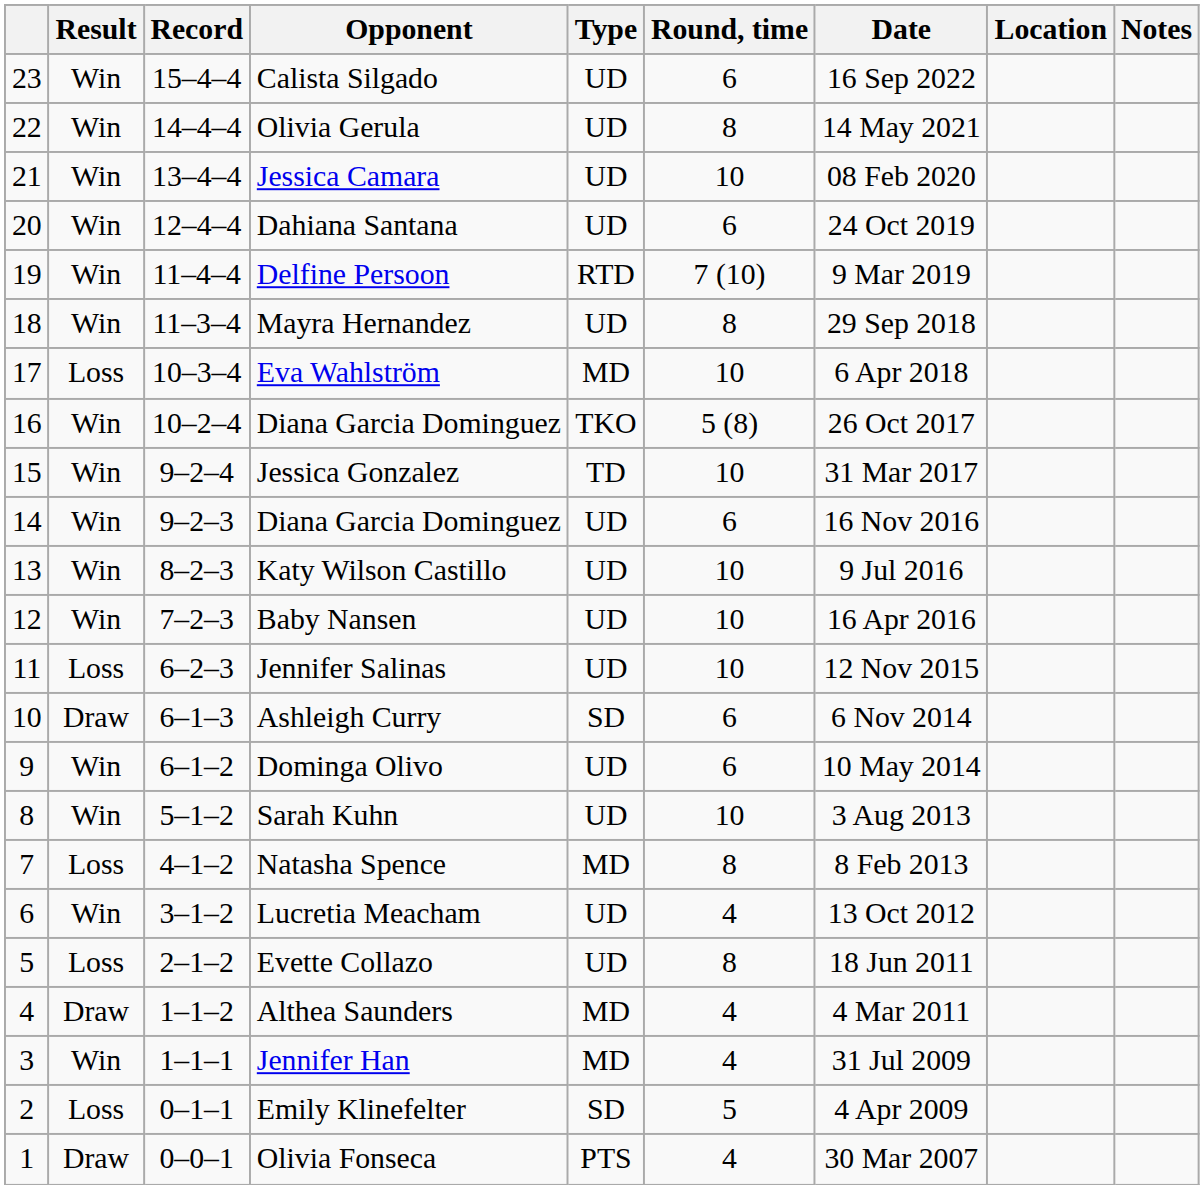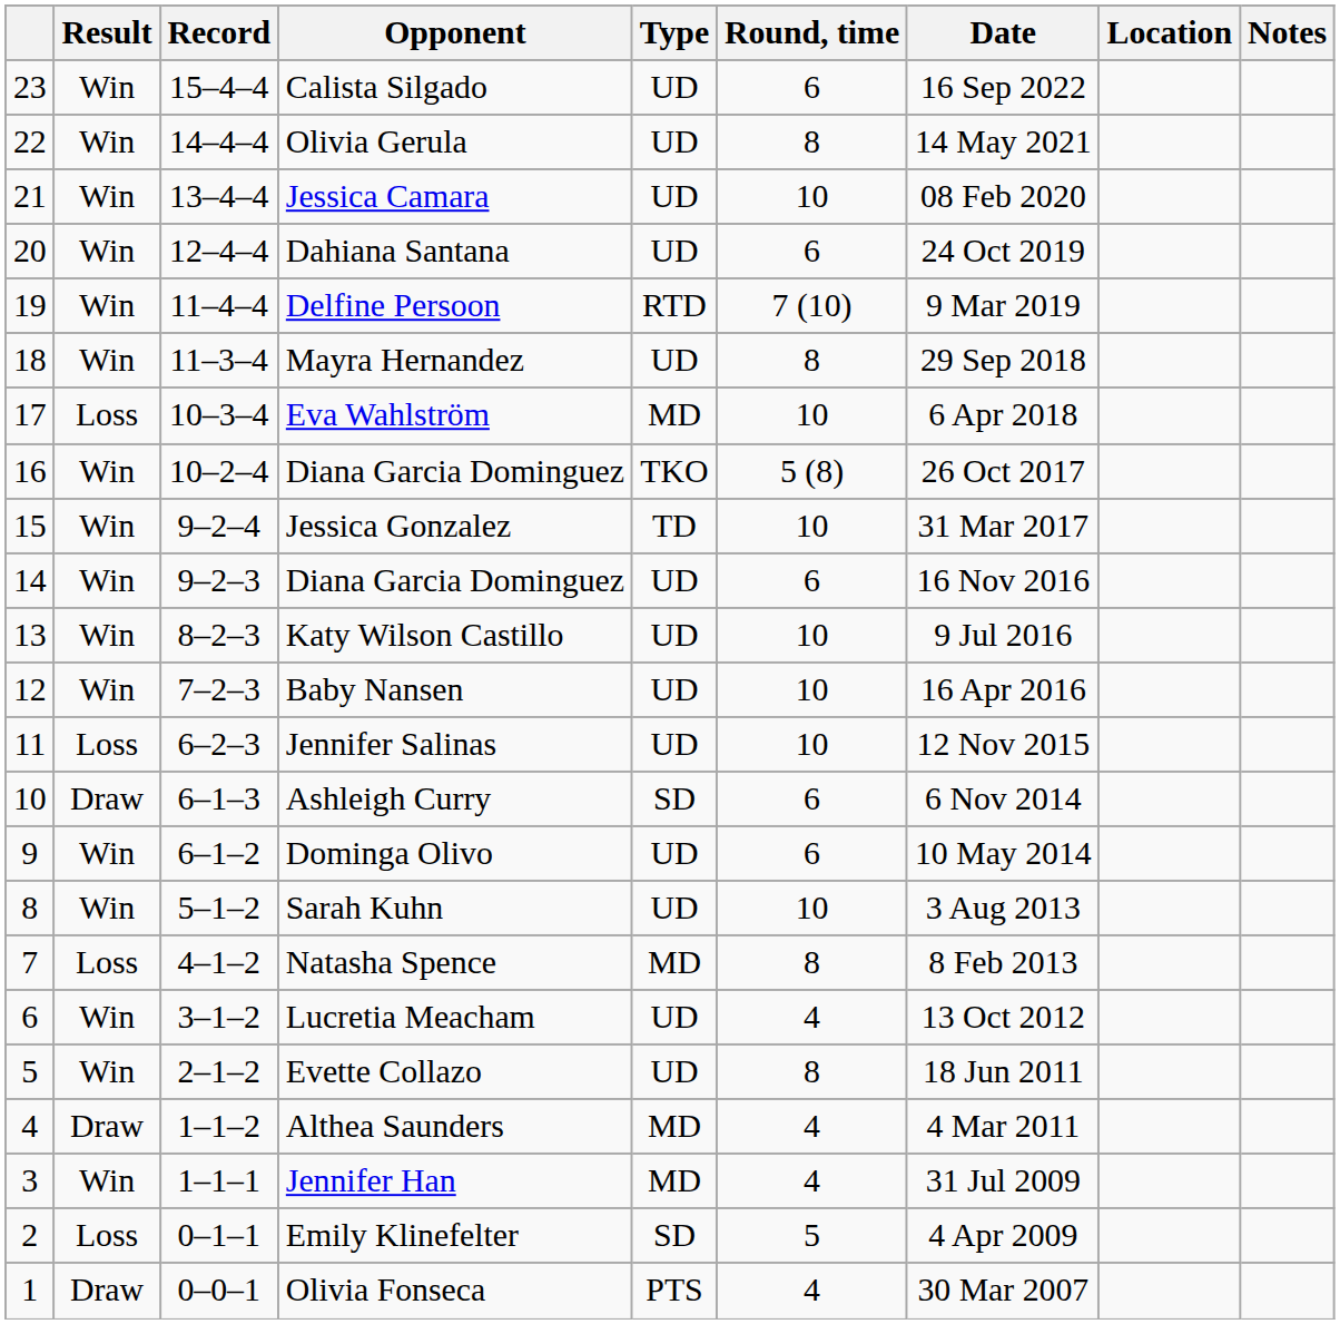 <table class="wikitable" style="text-align:center; font-size:95%">
 <tr>
 <th></th>
 <th>Result</th>
 <th>Record</th>
 <th>Opponent</th>
 <th>Type</th>
 <th>Round, time</th>
 <th>Date</th>
 <th>Location</th>
 <th>Notes</th>
 </tr>
 <tr>
 <td>23</td>
 <td>Win</td>
 <td>15–4–4</td>
 <td align=left> Calista Silgado</td>
 <td>UD</td>
 <td>6</td>
 <td>16 Sep 2022</td>
 <td align=left></td>
 <td></td>
 </tr>
 <tr>
 <td>22</td>
 <td>Win</td>
 <td>14–4–4</td>
 <td align=left> Olivia Gerula</td>
 <td>UD</td>
 <td>8</td>
 <td>14 May 2021</td>
 <td align=left></td>
 <td></td>
 </tr>
 <tr>
 <td>21</td>
 <td>Win</td>
 <td>13–4–4</td>
 <td align=left> <a href='#'>Jessica Camara</a></td>
 <td>UD</td>
 <td>10</td>
 <td>08 Feb 2020</td>
 <td align=left></td>
 <td></td>
 </tr>
 <tr>
 <td>20</td>
 <td>Win</td>
 <td>12–4–4</td>
 <td align=left> Dahiana Santana</td>
 <td>UD</td>
 <td>6</td>
 <td>24 Oct 2019</td>
 <td align=left></td>
 <td></td>
 </tr>
 <tr>
 <td>19</td>
 <td>Win</td>
 <td>11–4–4</td>
 <td align=left> <a href='#'>Delfine Persoon</a></td>
 <td>RTD</td>
 <td>7 (10)</td>
 <td>9 Mar 2019</td>
 <td align=left></td>
 <td align=left></td>
 </tr>
 <tr>
 <td>18</td>
 <td>Win</td>
 <td>11–3–4</td>
 <td style="text-align:left;"> Mayra Hernandez</td>
 <td>UD</td>
 <td>8</td>
 <td>29 Sep 2018</td>
 <td style="text-align:left;"> </td>
 <td></td>
 </tr>
 <tr>
 <td>17</td>
 <td>Loss</td>
 <td>10–3–4</td>
 <td style="text-align:left;"> <a href='#'>Eva Wahlström</a></td>
 <td>MD</td>
 <td>10</td>
 <td>6 Apr 2018</td>
 <td style="text-align:left;"> </td>
 <td style="text-align:left;"></td>
 </tr>
 <tr>
 <td>16</td>
 <td>Win</td>
 <td>10–2–4</td>
 <td style="text-align:left;"> Diana Garcia Dominguez</td>
 <td>TKO</td>
 <td>5 (8)</td>
 <td>26 Oct 2017</td>
 <td style="text-align:left;"> </td>
 <td></td>
 </tr>
 <tr>
 <td>15</td>
 <td>Win</td>
 <td>9–2–4</td>
 <td style="text-align:left;"> Jessica Gonzalez</td>
 <td>TD</td>
 <td>10</td>
 <td>31 Mar 2017</td>
 <td style="text-align:left;"> </td>
 <td style="text-align:left;"></td>
 </tr>
 <tr>
 <td>14</td>
 <td>Win</td>
 <td>9–2–3</td>
 <td style="text-align:left;"> Diana Garcia Dominguez</td>
 <td>UD</td>
 <td>6</td>
 <td>16 Nov 2016</td>
 <td style="text-align:left;"> </td>
 <td></td>
 </tr>
 <tr>
 <td>13</td>
 <td>Win</td>
 <td>8–2–3</td>
 <td style="text-align:left;"> Katy Wilson Castillo</td>
 <td>UD</td>
 <td>10</td>
 <td>9 Jul 2016</td>
 <td style="text-align:left;"> </td>
 <td style="text-align:left;"></td>
 </tr>
 <tr>
 <td>12</td>
 <td>Win</td>
 <td>7–2–3</td>
 <td style="text-align:left;"> Baby Nansen</td>
 <td>UD</td>
 <td>10</td>
 <td>16 Apr 2016</td>
 <td style="text-align:left;"> </td>
 <td style="text-align:left;"></td>
 </tr>
 <tr>
 <td>11</td>
 <td>Loss</td>
 <td>6–2–3</td>
 <td style="text-align:left;"> Jennifer Salinas</td>
 <td>UD</td>
 <td>10</td>
 <td>12 Nov 2015</td>
 <td style="text-align:left;"> </td>
 <td style="text-align:left;"></td>
 </tr>
 <tr>
 <td>10</td>
 <td>Draw</td>
 <td>6–1–3</td>
 <td style="text-align:left;"> Ashleigh Curry</td>
 <td>SD</td>
 <td>6</td>
 <td>6 Nov 2014</td>
 <td style="text-align:left;"> </td>
 <td></td>
 </tr>
 <tr>
 <td>9</td>
 <td>Win</td>
 <td>6–1–2</td>
 <td style="text-align:left;"> Dominga Olivo</td>
 <td>UD</td>
 <td>6</td>
 <td>10 May 2014</td>
 <td style="text-align:left;"> </td>
 <td></td>
 </tr>
 <tr>
 <td>8</td>
 <td>Win</td>
 <td>5–1–2</td>
 <td style="text-align:left;"> Sarah Kuhn</td>
 <td>UD</td>
 <td>10</td>
 <td>3 Aug 2013</td>
 <td style="text-align:left;"> </td>
 <td style="text-align:left;"></td>
 </tr>
 <tr>
 <td>7</td>
 <td>Loss</td>
 <td>4–1–2</td>
 <td style="text-align:left;"> Natasha Spence</td>
 <td>MD</td>
 <td>8</td>
 <td>8 Feb 2013</td>
 <td style="text-align:left;"> </td>
 <td></td>
 </tr>
 <tr>
 <td>6</td>
 <td>Win</td>
 <td>3–1–2</td>
 <td style="text-align:left;"> Lucretia Meacham</td>
 <td>UD</td>
 <td>4</td>
 <td>13 Oct 2012</td>
 <td style="text-align:left;"> </td>
 <td></td>
 </tr>
 <tr>
 <td>5</td>
-<td>Loss</td>
+<td>Win</td>
 <td>2–1–2</td>
 <td style="text-align:left;"> Evette Collazo</td>
 <td>UD</td>
 <td>8</td>
 <td>18 Jun 2011</td>
 <td style="text-align:left;"> </td>
 <td></td>
 </tr>
 <tr>
 <td>4</td>
 <td>Draw</td>
 <td>1–1–2</td>
 <td style="text-align:left;"> Althea Saunders</td>
 <td>MD</td>
 <td>4</td>
 <td>4 Mar 2011</td>
 <td style="text-align:left;"> </td>
 <td></td>
 </tr>
 <tr>
 <td>3</td>
 <td>Win</td>
 <td>1–1–1</td>
 <td style="text-align:left;"> <a href='#'>Jennifer Han</a></td>
 <td>MD</td>
 <td>4</td>
 <td>31 Jul 2009</td>
 <td style="text-align:left;"> </td>
 <td></td>
 </tr>
 <tr>
 <td>2</td>
 <td>Loss</td>
 <td>0–1–1</td>
 <td style="text-align:left;"> Emily Klinefelter</td>
 <td>SD</td>
 <td>5</td>
 <td>4 Apr 2009</td>
 <td style="text-align:left;"> </td>
 <td style="text-align:left;"></td>
 </tr>
 <tr>
 <td>1</td>
 <td>Draw</td>
 <td>0–0–1</td>
 <td style="text-align:left;"> Olivia Fonseca</td>
 <td>PTS</td>
 <td>4</td>
 <td>30 Mar 2007</td>
 <td style="text-align:left;"> </td>
 <td></td>
 </tr>
 </table>
